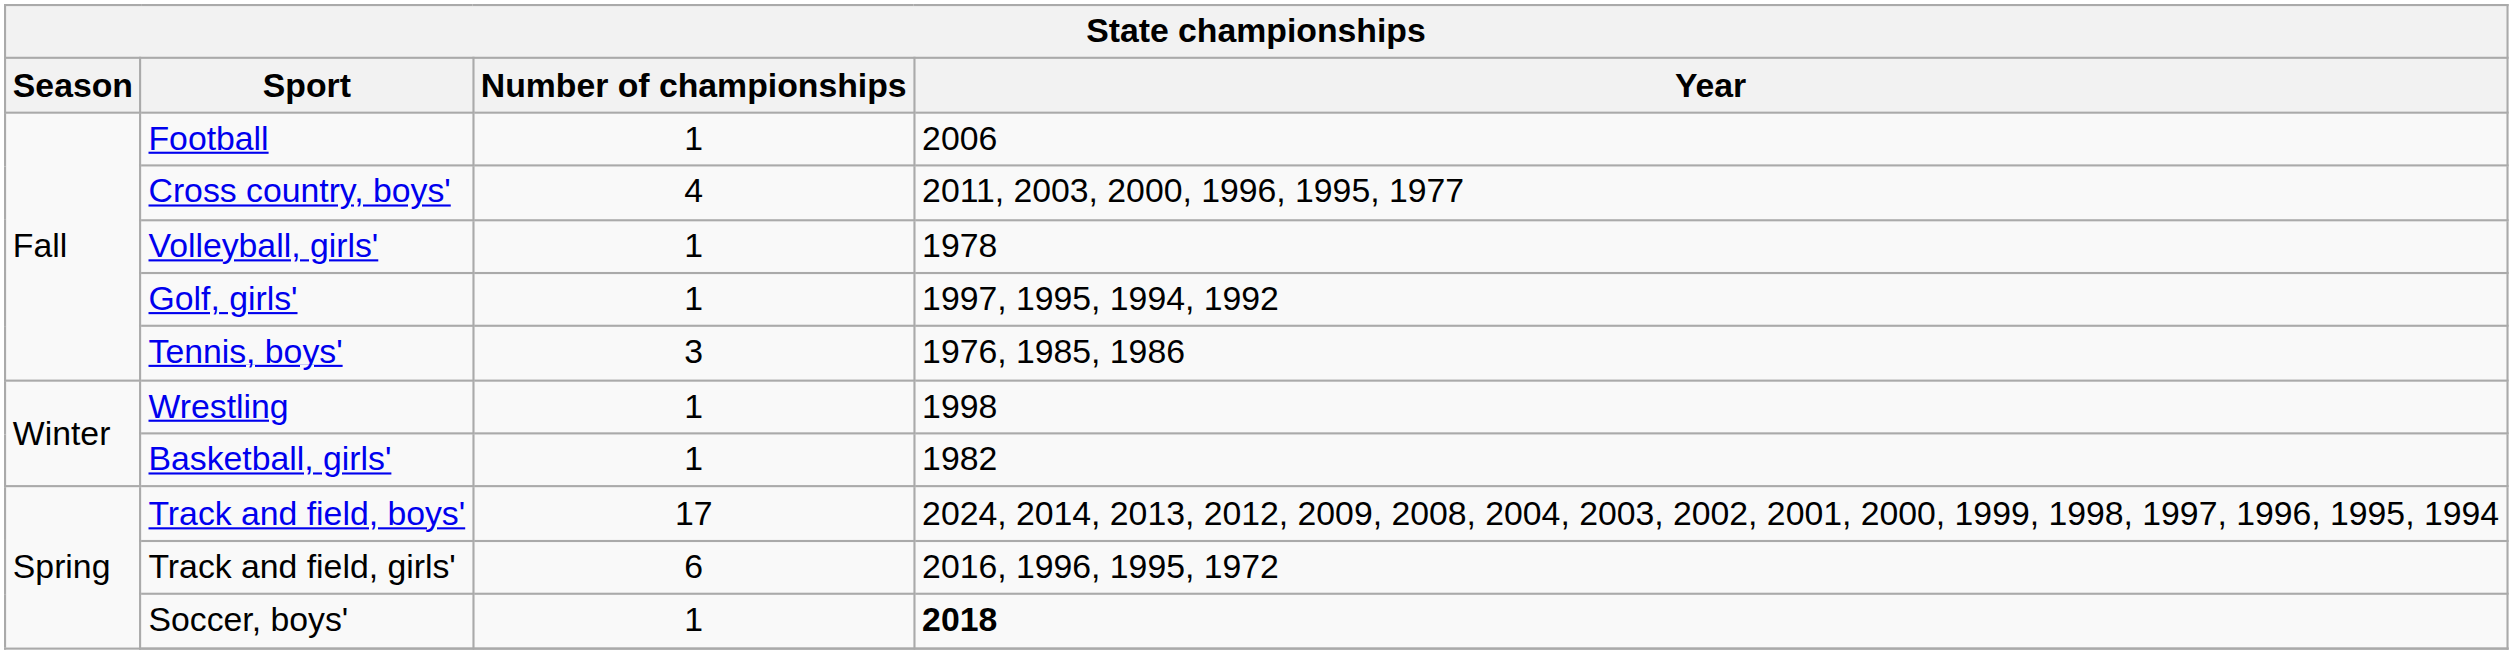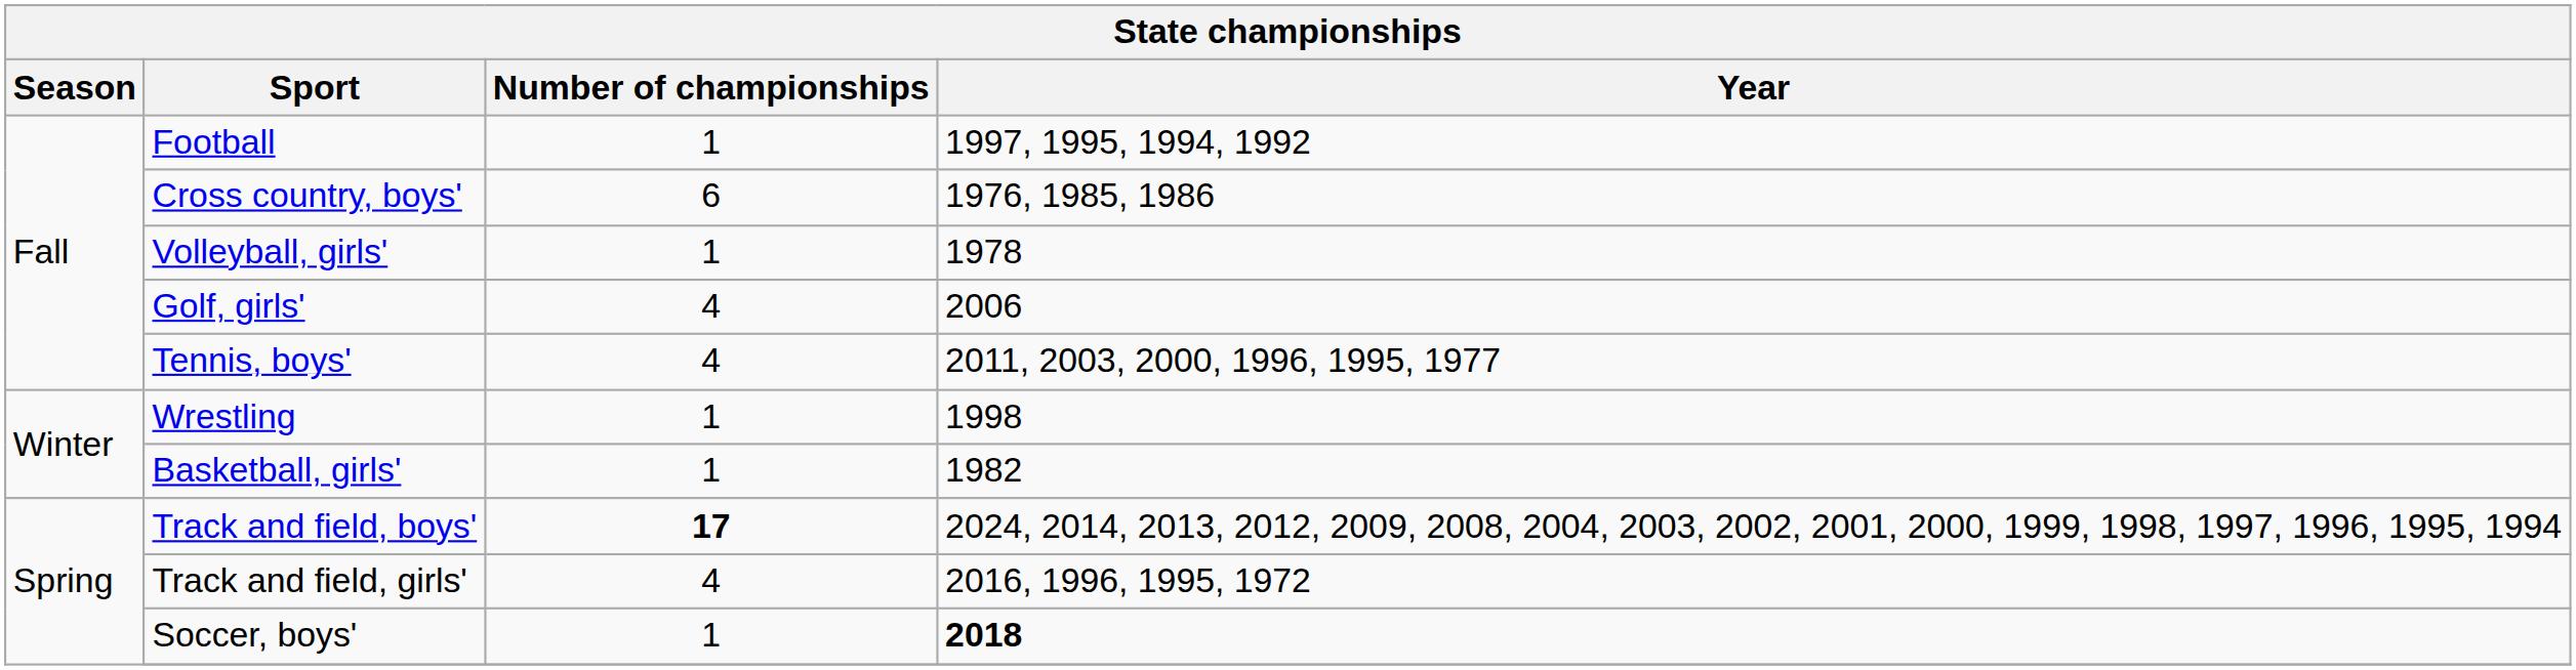 <table class="wikitable">
 <tr>
 <th colspan="4">State championships</th>
 </tr>
 <tr>
 <th>Season</th>
 <th>Sport</th>
 <th>Number of championships</th>
 <th>Year</th>
 </tr>
 <tr>
 <td rowspan="5">Fall</td>
 <td><a href='#'>Football</a></td>
 <td align="center">1</td>
-<td>2006</td>
+<td>1997, 1995, 1994, 1992</td>
 </tr>
 <tr>
 <td><a href='#'>Cross country, boys'</a></td>
-<td align="center">4</td>
-<td>2011, 2003, 2000, 1996, 1995, 1977</td>
+<td align="center">6</td>
+<td>1976, 1985, 1986</td>
 </tr>
 <tr>
 <td><a href='#'>Volleyball, girls'</a></td>
 <td align="center">1</td>
 <td>1978</td>
 </tr>
 <tr>
 <td><a href='#'>Golf, girls'</a></td>
-<td align="center">1</td>
-<td>1997, 1995, 1994, 1992</td>
+<td align="center">4</td>
+<td>2006</td>
 </tr>
 <tr>
 <td><a href='#'>Tennis, boys'</a></td>
-<td align="center">3</td>
-<td>1976, 1985, 1986</td>
+<td align="center">4</td>
+<td>2011, 2003, 2000, 1996, 1995, 1977</td>
 </tr>
 <tr>
 <td rowspan="2">Winter</td>
 <td><a href='#'>Wrestling</a></td>
 <td align="center">1</td>
 <td>1998</td>
 </tr>
 <tr>
 <td><a href='#'>Basketball, girls'</a></td>
 <td align="center">1</td>
 <td>1982</td>
 </tr>
 <tr>
 <td rowspan="6">Spring</td>
 <td><a href='#'>Track and field, boys'</a></td>
-<td align="center">17</td>
+<td align="center"><strong>17</strong></td>
 <td>2024, 2014, 2013, 2012, 2009, 2008, 2004, 2003, 2002, 2001, 2000, 1999, 1998, 1997, 1996, 1995, 1994</td>
 </tr>
 <tr>
 <td>Track and field, girls'</td>
-<td align="center">6</td>
+<td align="center">4</td>
 <td>2016, 1996, 1995, 1972</td>
 </tr>
 <tr>
 <td>Soccer, boys'</td>
 <td align="center">1</td>
 <td><strong>2018</strong></td>
 </tr>
 <tr>
 </tr>
 </table>
